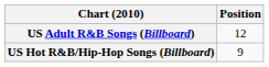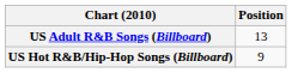 <table class="wikitable sortable plainrowheaders">
 <tr>
 <th align="center">Chart (2010)</th>
 <th align="center">Position</th>
 </tr>
 <tr>
 <th scope="row">US <a href='#'>Adult R&B Songs</a> (<em><a href='#'>Billboard</a></em>)</th>
-<td align="center">12</td>
+<td align="center">13</td>
 </tr>
 <tr>
 <th scope="row">US Hot R&B/Hip-Hop Songs (<em>Billboard</em>)</th>
 <td align="center">9</td>
 </tr>
 </table>
